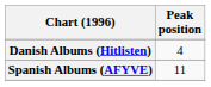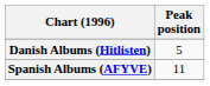 <table class="wikitable sortable plainrowheaders">
 <tr>
 <th>Chart (1996)</th>
 <th>Peak<br>position</th>
 </tr>
 <tr>
 </tr>
 <tr>
 </tr>
 <tr>
 </tr>
 <tr>
 </tr>
 <tr>
 <th scope="row">Danish Albums (<a href='#'>Hitlisten</a>)</th>
-<td style="text-align:center;">4</td>
+<td style="text-align:center;">5</td>
 </tr>
 <tr>
 </tr>
 <tr>
 </tr>
 <tr>
 </tr>
 <tr>
 </tr>
 <tr>
 </tr>
 <tr>
 </tr>
 <tr>
 </tr>
 <tr>
 </tr>
 <tr>
 <th scope="row">Spanish Albums (<a href='#'>AFYVE</a>)</th>
 <td align="center">11</td>
 </tr>
 <tr>
 </tr>
 <tr>
 </tr>
 <tr>
 </tr>
 <tr>
 </tr>
 <tr>
 </tr>
 </table>
